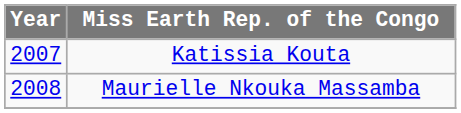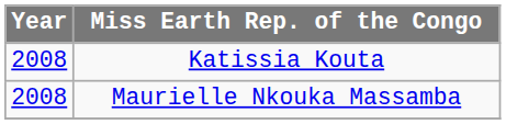 <table class="wikitable sortable" style="font-size: 95%; text-align:center">
 <tr>
 <th width="30" style="background-color:#787878;color:#FFFFFF;">Year</th>
 <th width="220" style="background-color:#787878;color:#FFFFFF;">Miss Earth Rep. of the Congo</th>
 </tr>
 <tr>
-<td><a href='#'>2007</a></td>
+<td><a href='#'>2008</a></td>
 <td><a href='#'>Katissia Kouta</a></td>
 </tr>
 <tr>
 <td><a href='#'>2008</a></td>
 <td><a href='#'>Maurielle Nkouka Massamba</a></td>
 </tr>
 <tr>
 </tr>
 </table>
